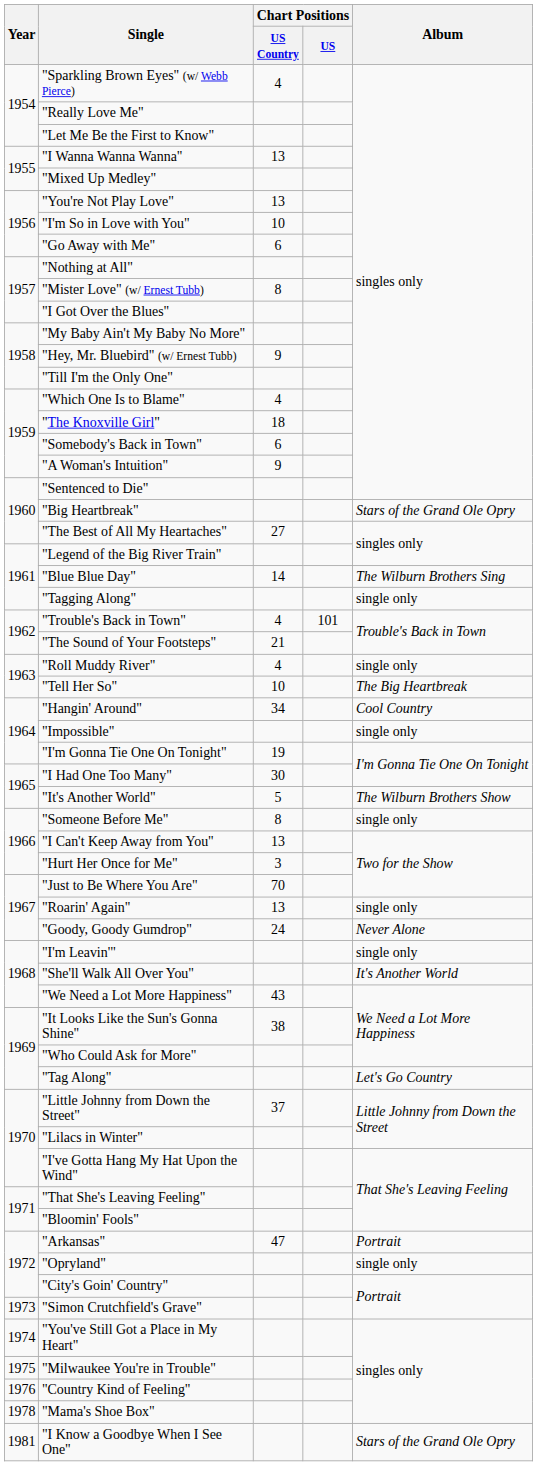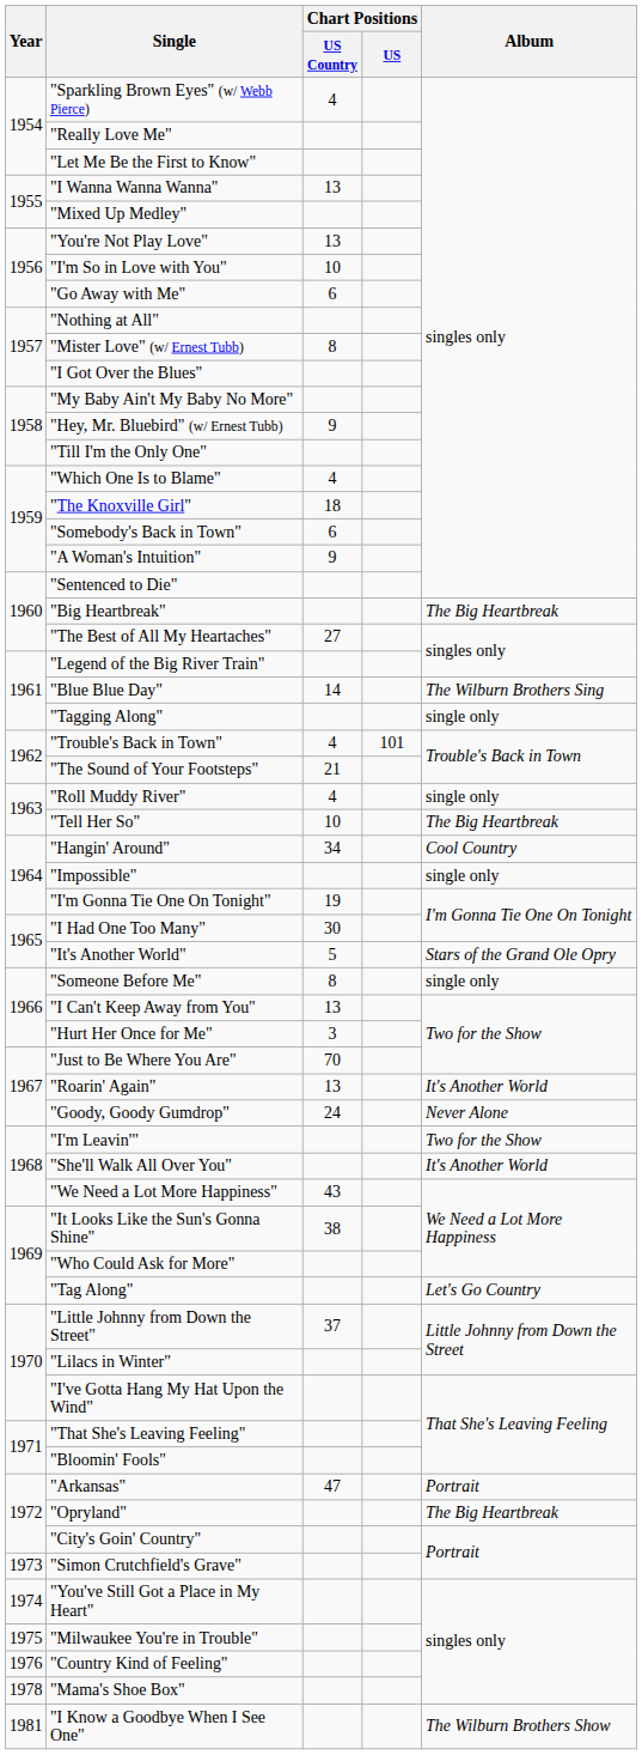 <table class="wikitable">
 <tr>
 <th rowspan="2">Year</th>
 <th rowspan="2">Single</th>
 <th colspan="2">Chart Positions</th>
 <th rowspan="2">Album</th>
 </tr>
 <tr>
 <th width="50"><small><a href='#'>US Country</a></small></th>
 <th width="50"><small><a href='#'>US</a></small></th>
 </tr>
 <tr>
 <td rowspan="3">1954</td>
 <td>"Sparkling Brown Eyes" <small>(w/ <a href='#'>Webb Pierce</a>)</small></td>
 <td align="center">4</td>
 <td></td>
 <td rowspan="19">singles only</td>
 </tr>
 <tr>
 <td>"Really Love Me"</td>
 <td></td>
 <td></td>
 </tr>
 <tr>
 <td>"Let Me Be the First to Know"</td>
 <td></td>
 <td></td>
 </tr>
 <tr>
 <td rowspan="2">1955</td>
 <td>"I Wanna Wanna Wanna"</td>
 <td align="center">13</td>
 <td></td>
 </tr>
 <tr>
 <td>"Mixed Up Medley"</td>
 <td></td>
 <td></td>
 </tr>
 <tr>
 <td rowspan="3">1956</td>
 <td>"You're Not Play Love"</td>
 <td align="center">13</td>
 <td></td>
 </tr>
 <tr>
 <td>"I'm So in Love with You"</td>
 <td align="center">10</td>
 <td></td>
 </tr>
 <tr>
 <td>"Go Away with Me"</td>
 <td align="center">6</td>
 <td></td>
 </tr>
 <tr>
 <td rowspan="3">1957</td>
 <td>"Nothing at All"</td>
 <td></td>
 <td></td>
 </tr>
 <tr>
 <td>"Mister Love" <small>(w/ <a href='#'>Ernest Tubb</a>)</small></td>
 <td align="center">8</td>
 <td></td>
 </tr>
 <tr>
 <td>"I Got Over the Blues"</td>
 <td></td>
 <td></td>
 </tr>
 <tr>
 <td rowspan="3">1958</td>
 <td>"My Baby Ain't My Baby No More"</td>
 <td></td>
 <td></td>
 </tr>
 <tr>
 <td>"Hey, Mr. Bluebird" <small>(w/ Ernest Tubb)</small></td>
 <td align="center">9</td>
 <td></td>
 </tr>
 <tr>
 <td>"Till I'm the Only One"</td>
 <td></td>
 <td></td>
 </tr>
 <tr>
 <td rowspan="4">1959</td>
 <td>"Which One Is to Blame"</td>
 <td align="center">4</td>
 <td></td>
 </tr>
 <tr>
 <td>"<a href='#'>The Knoxville Girl</a>"</td>
 <td align="center">18</td>
 <td></td>
 </tr>
 <tr>
 <td>"Somebody's Back in Town"</td>
 <td align="center">6</td>
 <td></td>
 </tr>
 <tr>
 <td>"A Woman's Intuition"</td>
 <td align="center">9</td>
 <td></td>
 </tr>
 <tr>
 <td rowspan="3">1960</td>
 <td>"Sentenced to Die"</td>
 <td></td>
 <td></td>
 </tr>
 <tr>
 <td>"Big Heartbreak"</td>
 <td></td>
 <td></td>
-<td><em>Stars of the Grand Ole Opry</em></td>
+<td><em>The Big Heartbreak</em></td>
 </tr>
 <tr>
 <td>"The Best of All My Heartaches"</td>
 <td align="center">27</td>
 <td></td>
 <td rowspan="2">singles only</td>
 </tr>
 <tr>
 <td rowspan="3">1961</td>
 <td>"Legend of the Big River Train"</td>
 <td></td>
 <td></td>
 </tr>
 <tr>
 <td>"Blue Blue Day"</td>
 <td align="center">14</td>
 <td></td>
 <td><em>The Wilburn Brothers Sing</em></td>
 </tr>
 <tr>
 <td>"Tagging Along"</td>
 <td></td>
 <td></td>
 <td>single only</td>
 </tr>
 <tr>
 <td rowspan="2">1962</td>
 <td>"Trouble's Back in Town"</td>
 <td align="center">4</td>
 <td align="center">101</td>
 <td rowspan="2"><em>Trouble's Back in Town</em></td>
 </tr>
 <tr>
 <td>"The Sound of Your Footsteps"</td>
 <td align="center">21</td>
 <td></td>
 </tr>
 <tr>
 <td rowspan="2">1963</td>
 <td>"Roll Muddy River"</td>
 <td align="center">4</td>
 <td></td>
 <td>single only</td>
 </tr>
 <tr>
 <td>"Tell Her So"</td>
 <td align="center">10</td>
 <td></td>
 <td><em>The Big Heartbreak</em></td>
 </tr>
 <tr>
 <td rowspan="3">1964</td>
 <td>"Hangin' Around"</td>
 <td align="center">34</td>
 <td></td>
 <td><em>Cool Country</em></td>
 </tr>
 <tr>
 <td>"Impossible"</td>
 <td></td>
 <td></td>
 <td>single only</td>
 </tr>
 <tr>
 <td>"I'm Gonna Tie One On Tonight"</td>
 <td align="center">19</td>
 <td></td>
 <td rowspan="2"><em>I'm Gonna Tie One On Tonight</em></td>
 </tr>
 <tr>
 <td rowspan="2">1965</td>
 <td>"I Had One Too Many"</td>
 <td align="center">30</td>
 <td></td>
 </tr>
 <tr>
 <td>"It's Another World"</td>
 <td align="center">5</td>
 <td></td>
-<td><em>The Wilburn Brothers Show</em></td>
+<td><em>Stars of the Grand Ole Opry</em></td>
 </tr>
 <tr>
 <td rowspan="3">1966</td>
 <td>"Someone Before Me"</td>
 <td align="center">8</td>
 <td></td>
 <td>single only</td>
 </tr>
 <tr>
 <td>"I Can't Keep Away from You"</td>
 <td align="center">13</td>
 <td></td>
 <td rowspan="3"><em>Two for the Show</em></td>
 </tr>
 <tr>
 <td>"Hurt Her Once for Me"</td>
 <td align="center">3</td>
 <td></td>
 </tr>
 <tr>
 <td rowspan="3">1967</td>
 <td>"Just to Be Where You Are"</td>
 <td align="center">70</td>
 <td></td>
 </tr>
 <tr>
 <td>"Roarin' Again"</td>
 <td align="center">13</td>
 <td></td>
-<td>single only</td>
+<td><em>It's Another World</em></td>
 </tr>
 <tr>
 <td>"Goody, Goody Gumdrop"</td>
 <td align="center">24</td>
 <td></td>
 <td><em>Never Alone</em></td>
 </tr>
 <tr>
 <td rowspan="3">1968</td>
 <td>"I'm Leavin'"</td>
 <td></td>
 <td></td>
-<td>single only</td>
+<td><em>Two for the Show</em></td>
 </tr>
 <tr>
 <td>"She'll Walk All Over You"</td>
 <td></td>
 <td></td>
 <td><em>It's Another World</em></td>
 </tr>
 <tr>
 <td>"We Need a Lot More Happiness"</td>
 <td align="center">43</td>
 <td></td>
 <td rowspan="3"><em>We Need a Lot More Happiness</em></td>
 </tr>
 <tr>
 <td rowspan="3">1969</td>
 <td>"It Looks Like the Sun's Gonna Shine"</td>
 <td align="center">38</td>
 <td></td>
 </tr>
 <tr>
 <td>"Who Could Ask for More"</td>
 <td></td>
 <td></td>
 </tr>
 <tr>
 <td>"Tag Along"</td>
 <td></td>
 <td></td>
 <td><em>Let's Go Country</em></td>
 </tr>
 <tr>
 <td rowspan="3">1970</td>
 <td>"Little Johnny from Down the Street"</td>
 <td align="center">37</td>
 <td></td>
 <td rowspan="2"><em>Little Johnny from Down the Street</em></td>
 </tr>
 <tr>
 <td>"Lilacs in Winter"</td>
 <td></td>
 <td></td>
 </tr>
 <tr>
 <td>"I've Gotta Hang My Hat Upon the Wind"</td>
 <td></td>
 <td></td>
 <td rowspan="3"><em>That She's Leaving Feeling</em></td>
 </tr>
 <tr>
 <td rowspan="2">1971</td>
 <td>"That She's Leaving Feeling"</td>
 <td></td>
 <td></td>
 </tr>
 <tr>
 <td>"Bloomin' Fools"</td>
 <td></td>
 <td></td>
 </tr>
 <tr>
 <td rowspan="3">1972</td>
 <td>"Arkansas"</td>
 <td align="center">47</td>
 <td></td>
 <td><em>Portrait</em></td>
 </tr>
 <tr>
 <td>"Opryland"</td>
 <td></td>
 <td></td>
-<td>single only</td>
+<td><em>The Big Heartbreak</em></td>
 </tr>
 <tr>
 <td>"City's Goin' Country"</td>
 <td></td>
 <td></td>
 <td rowspan="2"><em>Portrait</em></td>
 </tr>
 <tr>
 <td>1973</td>
 <td>"Simon Crutchfield's Grave"</td>
 <td></td>
 <td></td>
 </tr>
 <tr>
 <td>1974</td>
 <td>"You've Still Got a Place in My Heart"</td>
 <td></td>
 <td></td>
 <td rowspan="4">singles only</td>
 </tr>
 <tr>
 <td>1975</td>
 <td>"Milwaukee You're in Trouble"</td>
 <td></td>
 <td></td>
 </tr>
 <tr>
 <td>1976</td>
 <td>"Country Kind of Feeling"</td>
 <td></td>
 <td></td>
 </tr>
 <tr>
 <td>1978</td>
 <td>"Mama's Shoe Box"</td>
 <td></td>
 <td></td>
 </tr>
 <tr>
 <td>1981</td>
 <td>"I Know a Goodbye When I See One"</td>
 <td></td>
 <td></td>
-<td><em>Stars of the Grand Ole Opry</em></td>
+<td><em>The Wilburn Brothers Show</em></td>
 </tr>
 </table>
